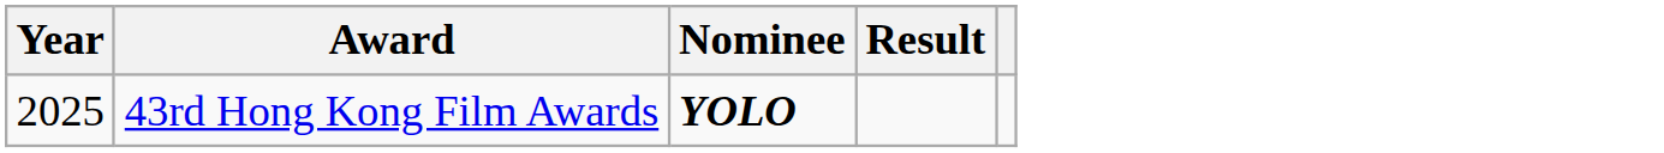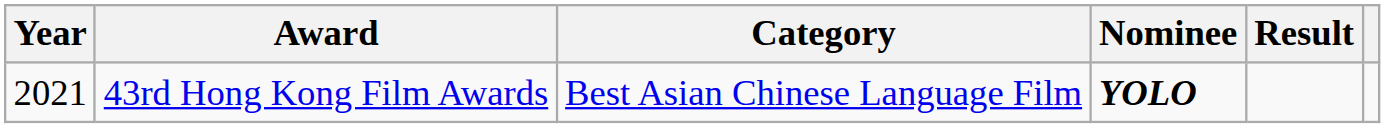 <table class="wikitable plainrowheaders">
 <tr>
 <th>Year</th>
 <th>Award</th>
+<th>Category</th>
 <th>Nominee</th>
 <th>Result</th>
 <th></th>
 </tr>
 <tr>
-<td>2025</td>
+<td>2021</td>
 <td><a href='#'>43rd Hong Kong Film Awards</a></td>
+<td><a href='#'>Best Asian Chinese Language Film</a></td>
 <td><strong><em>YOLO</em></strong></td>
 <td></td>
 <td></td>
 </tr>
 </table>
